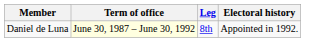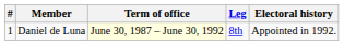 <table class="wikitable" style="font-size:95%;">
 <tr>
+<th>#</th>
 <th>Member</th>
 <th>Term of office</th>
 <th><a href='#'>Leg</a></th>
 <th>Electoral history</th>
 </tr>
 <tr>
+<td>1</td>
 <td>Daniel de Luna</td>
 <td style="background: lightyellow;">June 30, 1987 – June 30, 1992</td>
 <td><a href='#'>8th</a></td>
 <td>Appointed in 1992.</td>
 </tr>
 </table>
